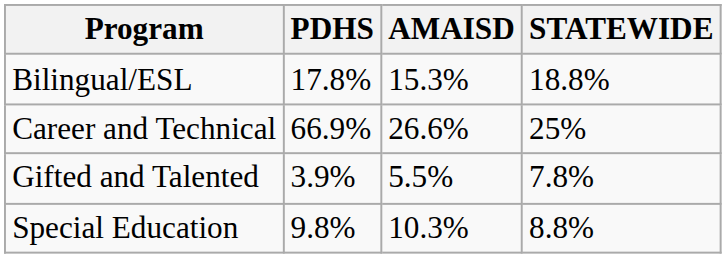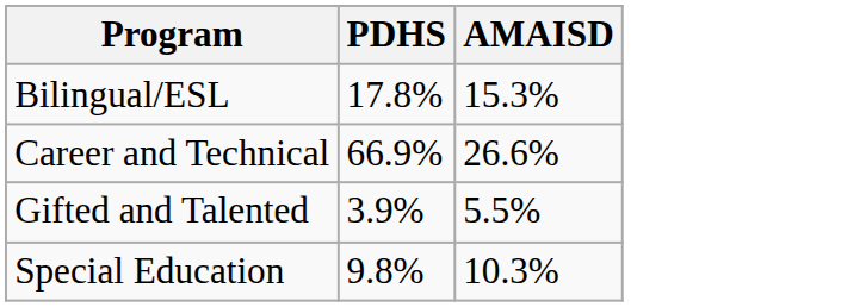 <table class="wikitable">
 <tr>
 <th>Program</th>
 <th>PDHS</th>
 <th>AMAISD</th>
-<th>STATEWIDE</th>
 </tr>
 <tr>
 <td>Bilingual/ESL</td>
 <td>17.8%</td>
 <td>15.3%</td>
-<td>18.8%</td>
 </tr>
 <tr>
 <td>Career and Technical</td>
 <td>66.9%</td>
 <td>26.6%</td>
-<td>25%</td>
 </tr>
 <tr>
 <td>Gifted and Talented</td>
 <td>3.9%</td>
 <td>5.5%</td>
-<td>7.8%</td>
 </tr>
 <tr>
 <td>Special Education</td>
 <td>9.8%</td>
 <td>10.3%</td>
-<td>8.8%</td>
 </tr>
 </table>
